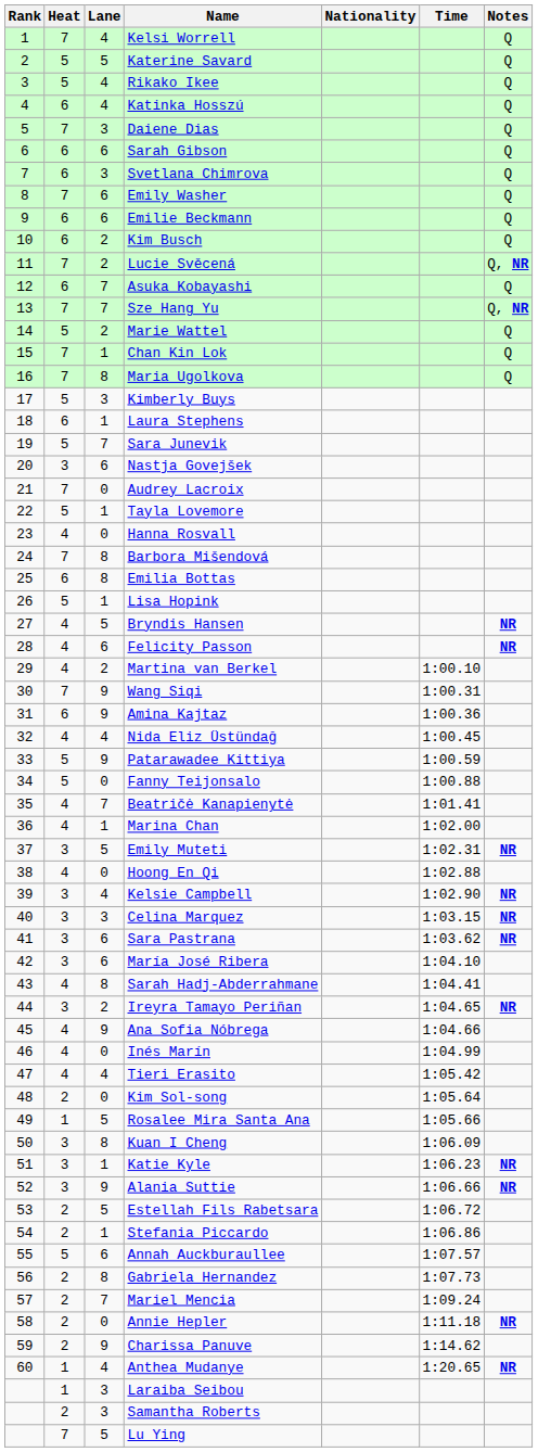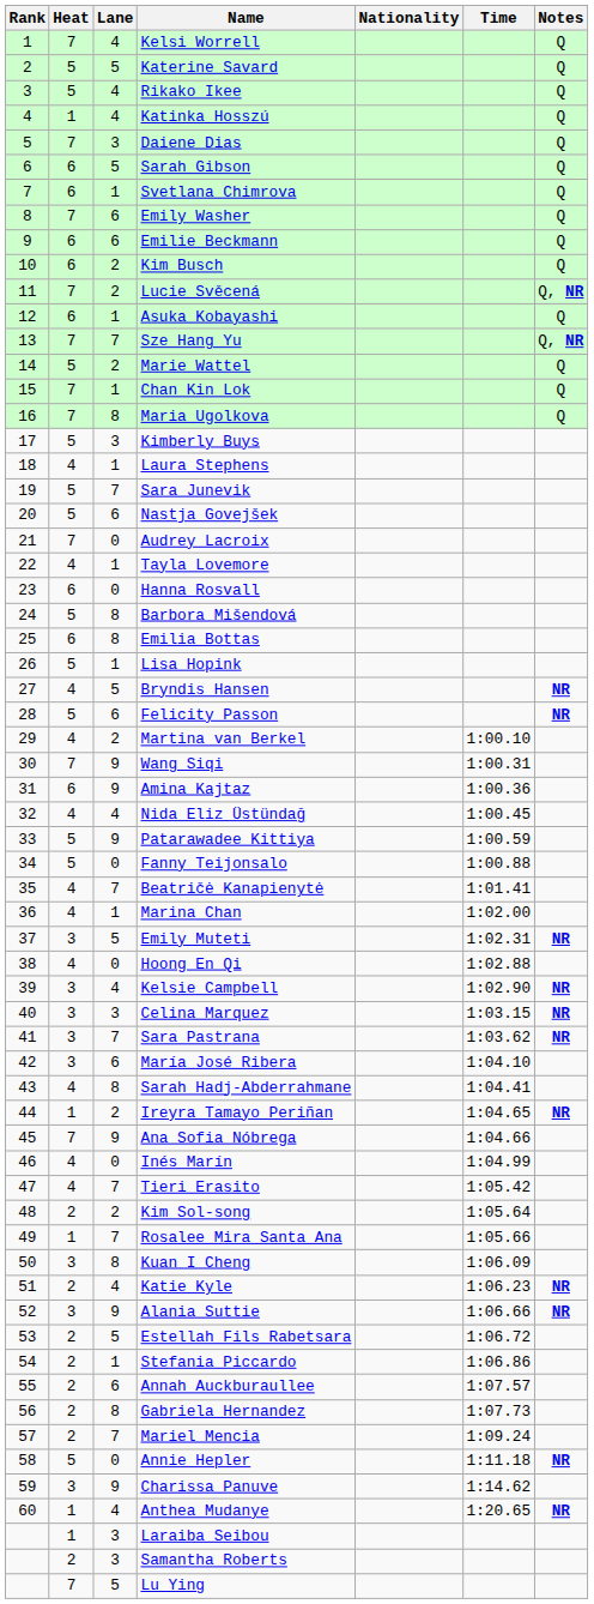 <table class="wikitable sortable" style="text-align:center">
 <tr>
 <th>Rank</th>
 <th>Heat</th>
 <th>Lane</th>
 <th>Name</th>
 <th>Nationality</th>
 <th>Time</th>
 <th>Notes</th>
 </tr>
 <tr bgcolor=ccffcc>
 <td>1</td>
 <td>7</td>
 <td>4</td>
 <td align=left><a href='#'>Kelsi Worrell</a></td>
 <td align=left></td>
 <td></td>
 <td>Q</td>
 </tr>
 <tr bgcolor=ccffcc>
 <td>2</td>
 <td>5</td>
 <td>5</td>
 <td align=left><a href='#'>Katerine Savard</a></td>
 <td align=left></td>
 <td></td>
 <td>Q</td>
 </tr>
 <tr bgcolor=ccffcc>
 <td>3</td>
 <td>5</td>
 <td>4</td>
 <td align=left><a href='#'>Rikako Ikee</a></td>
 <td align=left></td>
 <td></td>
 <td>Q</td>
 </tr>
 <tr bgcolor=ccffcc>
 <td>4</td>
-<td>6</td>
+<td>1</td>
 <td>4</td>
 <td align=left><a href='#'>Katinka Hosszú</a></td>
 <td align=left></td>
 <td></td>
 <td>Q</td>
 </tr>
 <tr bgcolor=ccffcc>
 <td>5</td>
 <td>7</td>
 <td>3</td>
 <td align=left><a href='#'>Daiene Dias</a></td>
 <td align=left></td>
 <td></td>
 <td>Q</td>
 </tr>
 <tr bgcolor=ccffcc>
 <td>6</td>
 <td>6</td>
-<td>6</td>
+<td>5</td>
 <td align=left><a href='#'>Sarah Gibson</a></td>
 <td align=left></td>
 <td></td>
 <td>Q</td>
 </tr>
 <tr bgcolor=ccffcc>
 <td>7</td>
 <td>6</td>
-<td>3</td>
+<td>1</td>
 <td align=left><a href='#'>Svetlana Chimrova</a></td>
 <td align=left></td>
 <td></td>
 <td>Q</td>
 </tr>
 <tr bgcolor=ccffcc>
 <td>8</td>
 <td>7</td>
 <td>6</td>
 <td align=left><a href='#'>Emily Washer</a></td>
 <td align=left></td>
 <td></td>
 <td>Q</td>
 </tr>
 <tr bgcolor=ccffcc>
 <td>9</td>
 <td>6</td>
 <td>6</td>
 <td align=left><a href='#'>Emilie Beckmann</a></td>
 <td align=left></td>
 <td></td>
 <td>Q</td>
 </tr>
 <tr bgcolor=ccffcc>
 <td>10</td>
 <td>6</td>
 <td>2</td>
 <td align=left><a href='#'>Kim Busch</a></td>
 <td align=left></td>
 <td></td>
 <td>Q</td>
 </tr>
 <tr bgcolor=ccffcc>
 <td>11</td>
 <td>7</td>
 <td>2</td>
 <td align=left><a href='#'>Lucie Svěcená</a></td>
 <td align=left></td>
 <td></td>
 <td>Q, <strong><a href='#'>NR</a></strong></td>
 </tr>
 <tr bgcolor=ccffcc>
 <td>12</td>
 <td>6</td>
-<td>7</td>
+<td>1</td>
 <td align=left><a href='#'>Asuka Kobayashi</a></td>
 <td align=left></td>
 <td></td>
 <td>Q</td>
 </tr>
 <tr bgcolor=ccffcc>
 <td>13</td>
 <td>7</td>
 <td>7</td>
 <td align=left><a href='#'>Sze Hang Yu</a></td>
 <td align=left></td>
 <td></td>
 <td>Q, <strong><a href='#'>NR</a></strong></td>
 </tr>
 <tr bgcolor=ccffcc>
 <td>14</td>
 <td>5</td>
 <td>2</td>
 <td align=left><a href='#'>Marie Wattel</a></td>
 <td align=left></td>
 <td></td>
 <td>Q</td>
 </tr>
 <tr bgcolor=ccffcc>
 <td>15</td>
 <td>7</td>
 <td>1</td>
 <td align=left><a href='#'>Chan Kin Lok</a></td>
 <td align=left></td>
 <td></td>
 <td>Q</td>
 </tr>
 <tr bgcolor=ccffcc>
 <td>16</td>
 <td>7</td>
 <td>8</td>
 <td align=left><a href='#'>Maria Ugolkova</a></td>
 <td align=left></td>
 <td></td>
 <td>Q</td>
 </tr>
 <tr>
 <td>17</td>
 <td>5</td>
 <td>3</td>
 <td align=left><a href='#'>Kimberly Buys</a></td>
 <td align=left></td>
 <td></td>
 <td></td>
 </tr>
 <tr>
 <td>18</td>
-<td>6</td>
+<td>4</td>
 <td>1</td>
 <td align=left><a href='#'>Laura Stephens</a></td>
 <td align=left></td>
 <td></td>
 <td></td>
 </tr>
 <tr>
 <td>19</td>
 <td>5</td>
 <td>7</td>
 <td align=left><a href='#'>Sara Junevik</a></td>
 <td align=left></td>
 <td></td>
 <td></td>
 </tr>
 <tr>
 <td>20</td>
-<td>3</td>
+<td>5</td>
 <td>6</td>
 <td align=left><a href='#'>Nastja Govejšek</a></td>
 <td align=left></td>
 <td></td>
 <td></td>
 </tr>
 <tr>
 <td>21</td>
 <td>7</td>
 <td>0</td>
 <td align=left><a href='#'>Audrey Lacroix</a></td>
 <td align=left></td>
 <td></td>
 <td></td>
 </tr>
 <tr>
 <td>22</td>
-<td>5</td>
+<td>4</td>
 <td>1</td>
 <td align=left><a href='#'>Tayla Lovemore</a></td>
 <td align=left></td>
 <td></td>
 <td></td>
 </tr>
 <tr>
 <td>23</td>
-<td>4</td>
+<td>6</td>
 <td>0</td>
 <td align=left><a href='#'>Hanna Rosvall</a></td>
 <td align=left></td>
 <td></td>
 <td></td>
 </tr>
 <tr>
 <td>24</td>
-<td>7</td>
+<td>5</td>
 <td>8</td>
 <td align=left><a href='#'>Barbora Mišendová</a></td>
 <td align=left></td>
 <td></td>
 <td></td>
 </tr>
 <tr>
 <td>25</td>
 <td>6</td>
 <td>8</td>
 <td align=left><a href='#'>Emilia Bottas</a></td>
 <td align=left></td>
 <td></td>
 <td></td>
 </tr>
 <tr>
 <td>26</td>
 <td>5</td>
 <td>1</td>
 <td align=left><a href='#'>Lisa Hopink</a></td>
 <td align=left></td>
 <td></td>
 <td></td>
 </tr>
 <tr>
 <td>27</td>
 <td>4</td>
 <td>5</td>
 <td align=left><a href='#'>Bryndis Hansen</a></td>
 <td align=left></td>
 <td></td>
 <td><strong><a href='#'>NR</a></strong></td>
 </tr>
 <tr>
 <td>28</td>
-<td>4</td>
+<td>5</td>
 <td>6</td>
 <td align=left><a href='#'>Felicity Passon</a></td>
 <td align=left></td>
 <td></td>
 <td><strong><a href='#'>NR</a></strong></td>
 </tr>
 <tr>
 <td>29</td>
 <td>4</td>
 <td>2</td>
 <td align=left><a href='#'>Martina van Berkel</a></td>
 <td align=left></td>
 <td>1:00.10</td>
 <td></td>
 </tr>
 <tr>
 <td>30</td>
 <td>7</td>
 <td>9</td>
 <td align=left><a href='#'>Wang Siqi</a></td>
 <td align=left></td>
 <td>1:00.31</td>
 <td></td>
 </tr>
 <tr>
 <td>31</td>
 <td>6</td>
 <td>9</td>
 <td align=left><a href='#'>Amina Kajtaz</a></td>
 <td align=left></td>
 <td>1:00.36</td>
 <td></td>
 </tr>
 <tr>
 <td>32</td>
 <td>4</td>
 <td>4</td>
 <td align=left><a href='#'>Nida Eliz Üstündağ</a></td>
 <td align=left></td>
 <td>1:00.45</td>
 <td></td>
 </tr>
 <tr>
 <td>33</td>
 <td>5</td>
 <td>9</td>
 <td align=left><a href='#'>Patarawadee Kittiya</a></td>
 <td align=left></td>
 <td>1:00.59</td>
 <td></td>
 </tr>
 <tr>
 <td>34</td>
 <td>5</td>
 <td>0</td>
 <td align=left><a href='#'>Fanny Teijonsalo</a></td>
 <td align=left></td>
 <td>1:00.88</td>
 <td></td>
 </tr>
 <tr>
 <td>35</td>
 <td>4</td>
 <td>7</td>
 <td align=left><a href='#'>Beatričė Kanapienytė</a></td>
 <td align=left></td>
 <td>1:01.41</td>
 <td></td>
 </tr>
 <tr>
 <td>36</td>
 <td>4</td>
 <td>1</td>
 <td align=left><a href='#'>Marina Chan</a></td>
 <td align=left></td>
 <td>1:02.00</td>
 <td></td>
 </tr>
 <tr>
 <td>37</td>
 <td>3</td>
 <td>5</td>
 <td align=left><a href='#'>Emily Muteti</a></td>
 <td align=left></td>
 <td>1:02.31</td>
 <td><strong><a href='#'>NR</a></strong></td>
 </tr>
 <tr>
 <td>38</td>
 <td>4</td>
 <td>0</td>
 <td align=left><a href='#'>Hoong En Qi</a></td>
 <td align=left></td>
 <td>1:02.88</td>
 <td></td>
 </tr>
 <tr>
 <td>39</td>
 <td>3</td>
 <td>4</td>
 <td align=left><a href='#'>Kelsie Campbell</a></td>
 <td align=left></td>
 <td>1:02.90</td>
 <td><strong><a href='#'>NR</a></strong></td>
 </tr>
 <tr>
 <td>40</td>
 <td>3</td>
 <td>3</td>
 <td align=left><a href='#'>Celina Marquez</a></td>
 <td align=left></td>
 <td>1:03.15</td>
 <td><strong><a href='#'>NR</a></strong></td>
 </tr>
 <tr>
 <td>41</td>
 <td>3</td>
-<td>6</td>
+<td>7</td>
 <td align=left><a href='#'>Sara Pastrana</a></td>
 <td align=left></td>
 <td>1:03.62</td>
 <td><strong><a href='#'>NR</a></strong></td>
 </tr>
 <tr>
 <td>42</td>
 <td>3</td>
 <td>6</td>
 <td align=left><a href='#'>María José Ribera</a></td>
 <td align=left></td>
 <td>1:04.10</td>
 <td></td>
 </tr>
 <tr>
 <td>43</td>
 <td>4</td>
 <td>8</td>
 <td align=left><a href='#'>Sarah Hadj-Abderrahmane</a></td>
 <td align=left></td>
 <td>1:04.41</td>
 <td></td>
 </tr>
 <tr>
 <td>44</td>
-<td>3</td>
+<td>1</td>
 <td>2</td>
 <td align=left><a href='#'>Ireyra Tamayo Periñan</a></td>
 <td align=left></td>
 <td>1:04.65</td>
 <td><strong><a href='#'>NR</a></strong></td>
 </tr>
 <tr>
 <td>45</td>
-<td>4</td>
+<td>7</td>
 <td>9</td>
 <td align=left><a href='#'>Ana Sofia Nóbrega</a></td>
 <td align=left></td>
 <td>1:04.66</td>
 <td></td>
 </tr>
 <tr>
 <td>46</td>
 <td>4</td>
 <td>0</td>
 <td align=left><a href='#'>Inés Marín</a></td>
 <td align=left></td>
 <td>1:04.99</td>
 <td></td>
 </tr>
 <tr>
 <td>47</td>
 <td>4</td>
-<td>4</td>
+<td>7</td>
 <td align=left><a href='#'>Tieri Erasito</a></td>
 <td align=left></td>
 <td>1:05.42</td>
 <td></td>
 </tr>
 <tr>
 <td>48</td>
 <td>2</td>
-<td>0</td>
+<td>2</td>
 <td align=left><a href='#'>Kim Sol-song</a></td>
 <td align=left></td>
 <td>1:05.64</td>
 <td></td>
 </tr>
 <tr>
 <td>49</td>
 <td>1</td>
-<td>5</td>
+<td>7</td>
 <td align=left><a href='#'>Rosalee Mira Santa Ana</a></td>
 <td align=left></td>
 <td>1:05.66</td>
 <td></td>
 </tr>
 <tr>
 <td>50</td>
 <td>3</td>
 <td>8</td>
 <td align=left><a href='#'>Kuan I Cheng</a></td>
 <td align=left></td>
 <td>1:06.09</td>
 <td></td>
 </tr>
 <tr>
 <td>51</td>
-<td>3</td>
-<td>1</td>
+<td>2</td>
+<td>4</td>
 <td align=left><a href='#'>Katie Kyle</a></td>
 <td align=left></td>
 <td>1:06.23</td>
 <td><strong><a href='#'>NR</a></strong></td>
 </tr>
 <tr>
 <td>52</td>
 <td>3</td>
 <td>9</td>
 <td align=left><a href='#'>Alania Suttie</a></td>
 <td align=left></td>
 <td>1:06.66</td>
 <td><strong><a href='#'>NR</a></strong></td>
 </tr>
 <tr>
 <td>53</td>
 <td>2</td>
 <td>5</td>
 <td align=left><a href='#'>Estellah Fils Rabetsara</a></td>
 <td align=left></td>
 <td>1:06.72</td>
 <td></td>
 </tr>
 <tr>
 <td>54</td>
 <td>2</td>
 <td>1</td>
 <td align=left><a href='#'>Stefania Piccardo</a></td>
 <td align=left></td>
 <td>1:06.86</td>
 <td></td>
 </tr>
 <tr>
 <td>55</td>
-<td>5</td>
+<td>2</td>
 <td>6</td>
 <td align=left><a href='#'>Annah Auckburaullee</a></td>
 <td align=left></td>
 <td>1:07.57</td>
 <td></td>
 </tr>
 <tr>
 <td>56</td>
 <td>2</td>
 <td>8</td>
 <td align=left><a href='#'>Gabriela Hernandez</a></td>
 <td align=left></td>
 <td>1:07.73</td>
 <td></td>
 </tr>
 <tr>
 <td>57</td>
 <td>2</td>
 <td>7</td>
 <td align=left><a href='#'>Mariel Mencia</a></td>
 <td align=left></td>
 <td>1:09.24</td>
 <td></td>
 </tr>
 <tr>
 <td>58</td>
-<td>2</td>
+<td>5</td>
 <td>0</td>
 <td align=left><a href='#'>Annie Hepler</a></td>
 <td align=left></td>
 <td>1:11.18</td>
 <td><strong><a href='#'>NR</a></strong></td>
 </tr>
 <tr>
 <td>59</td>
-<td>2</td>
+<td>3</td>
 <td>9</td>
 <td align=left><a href='#'>Charissa Panuve</a></td>
 <td align=left></td>
 <td>1:14.62</td>
 <td></td>
 </tr>
 <tr>
 <td>60</td>
 <td>1</td>
 <td>4</td>
 <td align=left><a href='#'>Anthea Mudanye</a></td>
 <td align=left></td>
 <td>1:20.65</td>
 <td><strong><a href='#'>NR</a></strong></td>
 </tr>
 <tr>
 <td></td>
 <td>1</td>
 <td>3</td>
 <td align=left><a href='#'>Laraiba Seibou</a></td>
 <td align=left></td>
 <td></td>
 <td></td>
 </tr>
 <tr>
 <td></td>
 <td>2</td>
 <td>3</td>
 <td align=left><a href='#'>Samantha Roberts</a></td>
 <td align=left></td>
 <td></td>
 <td></td>
 </tr>
 <tr>
 <td></td>
 <td>7</td>
 <td>5</td>
 <td align=left><a href='#'>Lu Ying</a></td>
 <td align=left></td>
 <td></td>
 <td></td>
 </tr>
 </table>
